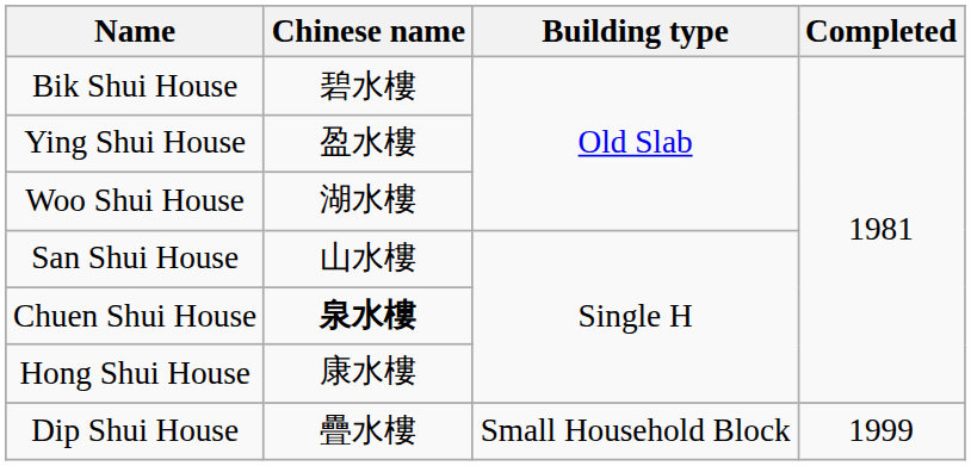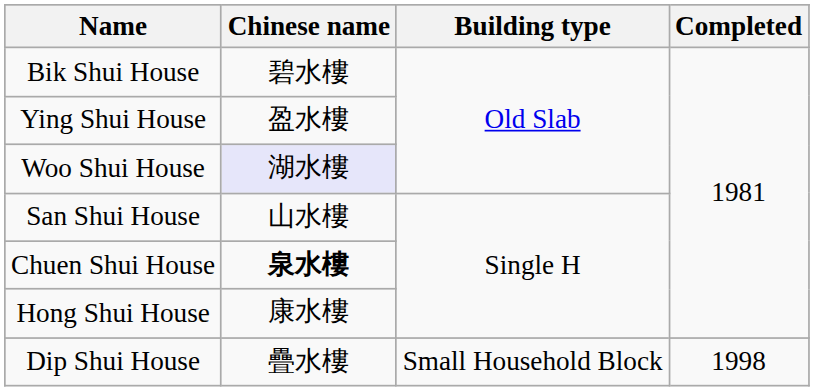 <table class="wikitable" style="text-align: center">
 <tr>
 <th>Name</th>
 <th>Chinese name</th>
 <th>Building type</th>
 <th>Completed</th>
 </tr>
 <tr>
 <td>Bik Shui House</td>
 <td>碧水樓</td>
 <td rowspan="3"><a href='#'>Old Slab</a></td>
 <td rowspan="6">1981</td>
 </tr>
 <tr>
 <td>Ying Shui House</td>
 <td>盈水樓</td>
 </tr>
 <tr>
 <td>Woo Shui House</td>
-<td>湖水樓</td>
+<td style="background: lavender;">湖水樓</td>
 </tr>
 <tr>
 <td>San Shui House</td>
 <td>山水樓</td>
 <td rowspan="3">Single H</td>
 </tr>
 <tr>
 <td>Chuen Shui House</td>
 <td><strong>泉水樓</strong></td>
 </tr>
 <tr>
 <td>Hong Shui House</td>
 <td>康水樓</td>
 </tr>
 <tr>
 <td>Dip Shui House</td>
 <td>疊水樓</td>
 <td>Small Household Block</td>
-<td>1999</td>
+<td>1998</td>
 </tr>
 </table>
